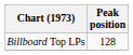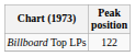 <table class="wikitable">
 <tr>
 <th>Chart (1973)</th>
 <th>Peak<br>position</th>
 </tr>
 <tr>
 <td><em>Billboard</em> Top LPs</td>
-<td align="center">128</td>
+<td align="center">122</td>
 </tr>
 <tr>
 </tr>
 </table>
